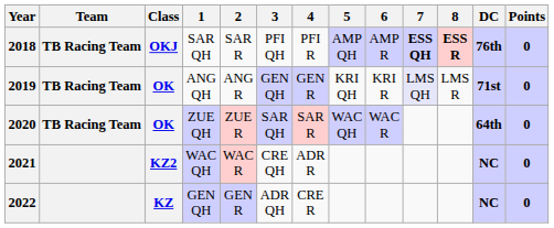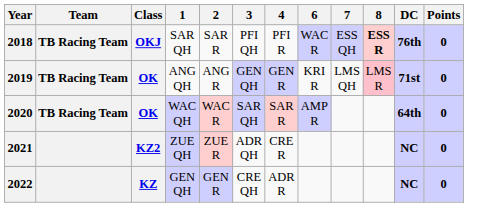 <table class="wikitable" style="text-align:center; font-size:85%">
 <tr>
 <th>Year</th>
 <th>Team</th>
 <th>Class</th>
 <th>1</th>
 <th>2</th>
 <th>3</th>
 <th>4</th>
-<th>5</th>
 <th>6</th>
 <th>7</th>
 <th>8</th>
 <th>DC</th>
 <th>Points</th>
 </tr>
 <tr>
 <th>2018</th>
 <th><strong>TB Racing Team</strong></th>
 <th><a href='#'>OKJ</a></th>
 <td>SAR<br>QH</td>
 <td>SAR<br>R</td>
 <td>PFI<br>QH</td>
 <td>PFI<br>R</td>
-<td style="background:#CFCFFF;">AMP<br>QH<br></td>
-<td style="background:#CFCFFF;">AMP<br>R<br></td>
-<td style="background:#CFCFFF;"><strong>ESS<br>QH<br></strong></td>
+<td style="background:#CFCFFF;">WAC<br>R<br></td>
+<td style="background:#CFCFFF;">ESS<br>QH<br></td>
 <td style="background:#FFCFCF;"><strong>ESS<br>R<br></strong></td>
 <th style="background:#CFCFFF;">76th</th>
 <th style="background:#CFCFFF;">0</th>
 </tr>
 <tr>
 <th>2019</th>
 <th><strong>TB Racing Team</strong></th>
 <th><a href='#'>OK</a></th>
 <td>ANG<br>QH</td>
 <td>ANG<br>R</td>
 <td style="background:#CFCFFF;">GEN<br>QH<br></td>
 <td style="background:#CFCFFF;">GEN<br>R<br></td>
-<td>KRI<br>QH</td>
 <td>KRI<br>R</td>
-<td style="background: lavender;">LMS<br>QH</td>
-<td>LMS<br>R</td>
+<td>LMS<br>QH</td>
+<td style="background: pink;">LMS<br>R</td>
 <th style="background:#CFCFFF;">71st</th>
 <th style="background:#CFCFFF;">0</th>
 </tr>
 <tr>
 <th>2020</th>
 <th><strong>TB Racing Team</strong></th>
 <th><a href='#'>OK</a></th>
-<td style="background:#CFCFFF;">ZUE<br>QH<br></td>
-<td style="background:#FFCFCF;">ZUE<br>R<br></td>
+<td style="background:#CFCFFF;">WAC<br>QH<br></td>
+<td style="background:#FFCFCF;">WAC<br>R<br></td>
 <td style="background:#CFCFFF;">SAR<br>QH<br></td>
 <td style="background:#FFCFCF;">SAR<br>R<br></td>
-<td style="background:#CFCFFF;">WAC<br>QH<br></td>
-<td style="background:#CFCFFF;">WAC<br>R<br></td>
+<td style="background:#CFCFFF;">AMP<br>R<br></td>
 <td></td>
 <td></td>
 <th style="background:#CFCFFF;">64th</th>
 <th style="background:#CFCFFF;">0</th>
 </tr>
 <tr>
 <th>2021</th>
 <th></th>
 <th><a href='#'>KZ2</a></th>
-<td style="background:#CFCFFF;">WAC<br>QH<br></td>
-<td style="background:#FFCFCF;">WAC<br>R<br></td>
-<td>CRE<br>QH</td>
-<td>ADR<br>R</td>
-<td></td>
+<td style="background:#CFCFFF;">ZUE<br>QH<br></td>
+<td style="background:#FFCFCF;">ZUE<br>R<br></td>
+<td>ADR<br>QH</td>
+<td>CRE<br>R</td>
 <td></td>
 <td></td>
 <td></td>
 <th style="background:#CFCFFF;">NC</th>
 <th style="background:#CFCFFF;">0</th>
 </tr>
 <tr>
 <th>2022</th>
 <th></th>
 <th><a href='#'>KZ</a></th>
 <td style="background:#CFCFFF;">GEN<br>QH<br></td>
 <td style="background:#CFCFFF;">GEN<br>R<br></td>
-<td>ADR<br>QH</td>
-<td>CRE<br>R</td>
-<td></td>
+<td>CRE<br>QH</td>
+<td>ADR<br>R</td>
 <td></td>
 <td></td>
 <td></td>
 <th style="background:#CFCFFF;">NC</th>
 <th style="background:#CFCFFF;">0</th>
 </tr>
 </table>
